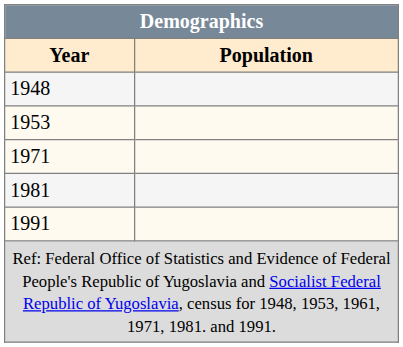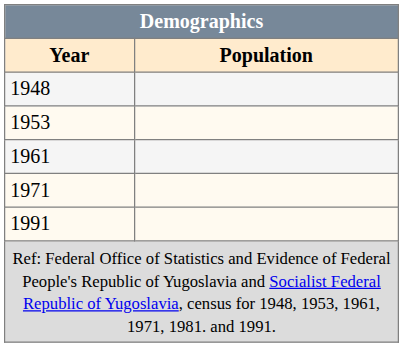 <table border="2" cellspacing="0" cellpadding="4" rules="all" width="25%" style="clear:all; margin:5px 0 0em 0em; border-style: solid; border-width: 1px; border-collapse:collapse; font-size:100%; empty-cells:show">
 <tr>
 <td colspan="2" align=center style="background:#778899; color:white"><strong>Demographics</strong></td>
 </tr>
 <tr bgcolor="#FFEBCD">
 <th>Year</th>
 <th>Population</th>
 </tr>
 <tr bgcolor="#f5f5f5">
 <td>1948</td>
 <td></td>
 </tr>
 <tr bgcolor="#fffaf0">
 <td>1953</td>
 <td></td>
 </tr>
+<tr bgcolor="#f5f5f5">
+<td>1961</td>
+<td></td>
+</tr>
 <tr bgcolor="#fffaf0">
 <td>1971</td>
-<td></td>
-</tr>
-<tr bgcolor="#f5f5f5">
-<td>1981</td>
 <td></td>
 </tr>
 <tr bgcolor="#fffaf0">
 <td>1991</td>
 <td></td>
 </tr>
 <tr>
 <td colspan="2" align=center style="background:#dcdcdc;"><small>Ref: Federal Office of Statistics and Evidence of  Federal People's Republic of Yugoslavia and <a href='#'>Socialist Federal Republic of Yugoslavia</a>, census for 1948, 1953, 1961, 1971, 1981. and 1991.</small></td>
 </tr>
 </table>
